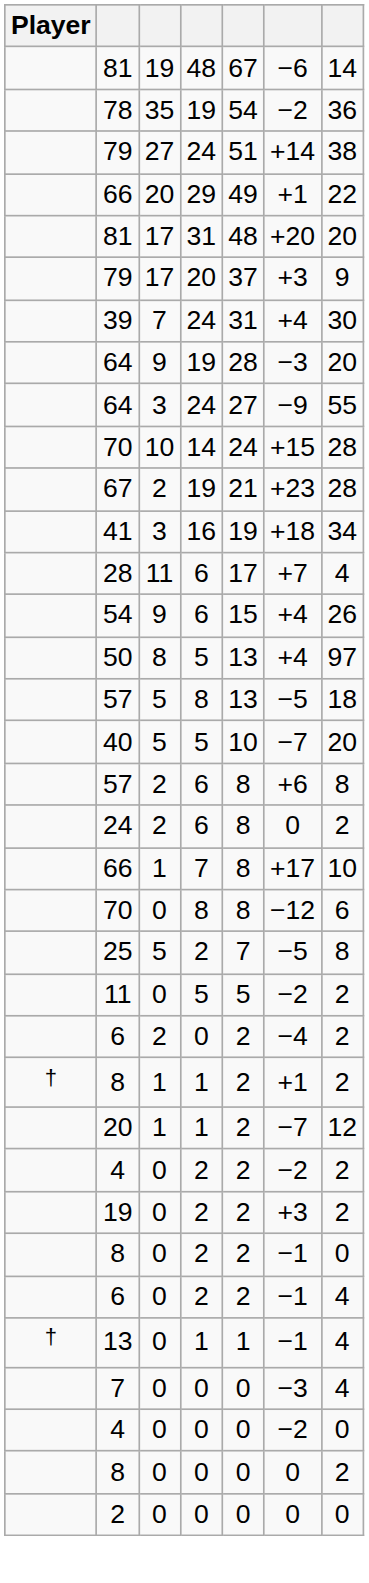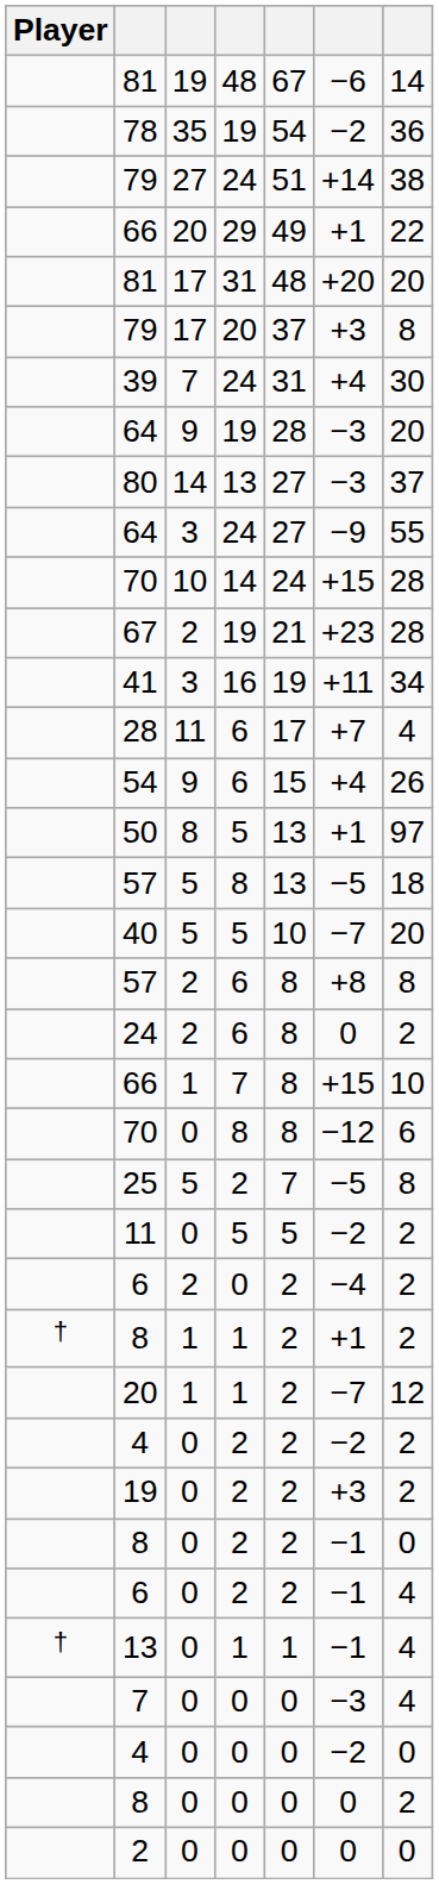 <table class="wikitable sortable" style="text-align:center;">
 <tr>
 <th>Player</th>
 <th></th>
 <th></th>
 <th></th>
 <th></th>
 <th data-sort-type="number"></th>
 <th></th>
 </tr>
 <tr>
 <td></td>
 <td>81</td>
 <td>19</td>
 <td>48</td>
 <td>67</td>
 <td>−6</td>
 <td>14</td>
 </tr>
 <tr>
 <td></td>
 <td>78</td>
 <td>35</td>
 <td>19</td>
 <td>54</td>
 <td>−2</td>
 <td>36</td>
 </tr>
 <tr>
 <td></td>
 <td>79</td>
 <td>27</td>
 <td>24</td>
 <td>51</td>
 <td>+14</td>
 <td>38</td>
 </tr>
 <tr>
 <td></td>
 <td>66</td>
 <td>20</td>
 <td>29</td>
 <td>49</td>
 <td>+1</td>
 <td>22</td>
 </tr>
 <tr>
 <td></td>
 <td>81</td>
 <td>17</td>
 <td>31</td>
 <td>48</td>
 <td>+20</td>
 <td>20</td>
 </tr>
 <tr>
 <td></td>
 <td>79</td>
 <td>17</td>
 <td>20</td>
 <td>37</td>
 <td>+3</td>
-<td>9</td>
+<td>8</td>
 </tr>
 <tr>
 <td></td>
 <td>39</td>
 <td>7</td>
 <td>24</td>
 <td>31</td>
 <td>+4</td>
 <td>30</td>
 </tr>
 <tr>
 <td></td>
 <td>64</td>
 <td>9</td>
 <td>19</td>
 <td>28</td>
 <td>−3</td>
 <td>20</td>
+</tr>
+<tr>
+<td></td>
+<td>80</td>
+<td>14</td>
+<td>13</td>
+<td>27</td>
+<td>−3</td>
+<td>37</td>
 </tr>
 <tr>
 <td></td>
 <td>64</td>
 <td>3</td>
 <td>24</td>
 <td>27</td>
 <td>−9</td>
 <td>55</td>
 </tr>
 <tr>
 <td></td>
 <td>70</td>
 <td>10</td>
 <td>14</td>
 <td>24</td>
 <td>+15</td>
 <td>28</td>
 </tr>
 <tr>
 <td></td>
 <td>67</td>
 <td>2</td>
 <td>19</td>
 <td>21</td>
 <td>+23</td>
 <td>28</td>
 </tr>
 <tr>
 <td></td>
 <td>41</td>
 <td>3</td>
 <td>16</td>
 <td>19</td>
-<td>+18</td>
+<td>+11</td>
 <td>34</td>
 </tr>
 <tr>
 <td></td>
 <td>28</td>
 <td>11</td>
 <td>6</td>
 <td>17</td>
 <td>+7</td>
 <td>4</td>
 </tr>
 <tr>
 <td></td>
 <td>54</td>
 <td>9</td>
 <td>6</td>
 <td>15</td>
 <td>+4</td>
 <td>26</td>
 </tr>
 <tr>
 <td></td>
 <td>50</td>
 <td>8</td>
 <td>5</td>
 <td>13</td>
-<td>+4</td>
+<td>+1</td>
 <td>97</td>
 </tr>
 <tr>
 <td></td>
 <td>57</td>
 <td>5</td>
 <td>8</td>
 <td>13</td>
 <td>−5</td>
 <td>18</td>
 </tr>
 <tr>
 <td></td>
 <td>40</td>
 <td>5</td>
 <td>5</td>
 <td>10</td>
 <td>−7</td>
 <td>20</td>
 </tr>
 <tr>
 <td></td>
 <td>57</td>
 <td>2</td>
 <td>6</td>
 <td>8</td>
-<td>+6</td>
+<td>+8</td>
 <td>8</td>
 </tr>
 <tr>
 <td></td>
 <td>24</td>
 <td>2</td>
 <td>6</td>
 <td>8</td>
 <td>0</td>
 <td>2</td>
 </tr>
 <tr>
 <td></td>
 <td>66</td>
 <td>1</td>
 <td>7</td>
 <td>8</td>
-<td>+17</td>
+<td>+15</td>
 <td>10</td>
 </tr>
 <tr>
 <td></td>
 <td>70</td>
 <td>0</td>
 <td>8</td>
 <td>8</td>
 <td>−12</td>
 <td>6</td>
 </tr>
 <tr>
 <td></td>
 <td>25</td>
 <td>5</td>
 <td>2</td>
 <td>7</td>
 <td>−5</td>
 <td>8</td>
 </tr>
 <tr>
 <td></td>
 <td>11</td>
 <td>0</td>
 <td>5</td>
 <td>5</td>
 <td>−2</td>
 <td>2</td>
 </tr>
 <tr>
 <td></td>
 <td>6</td>
 <td>2</td>
 <td>0</td>
 <td>2</td>
 <td>−4</td>
 <td>2</td>
 </tr>
 <tr>
 <td><sup>†</sup></td>
 <td>8</td>
 <td>1</td>
 <td>1</td>
 <td>2</td>
 <td>+1</td>
 <td>2</td>
 </tr>
 <tr>
 <td></td>
 <td>20</td>
 <td>1</td>
 <td>1</td>
 <td>2</td>
 <td>−7</td>
 <td>12</td>
 </tr>
 <tr>
 <td></td>
 <td>4</td>
 <td>0</td>
 <td>2</td>
 <td>2</td>
 <td>−2</td>
 <td>2</td>
 </tr>
 <tr>
 <td></td>
 <td>19</td>
 <td>0</td>
 <td>2</td>
 <td>2</td>
 <td>+3</td>
 <td>2</td>
 </tr>
 <tr>
 <td></td>
 <td>8</td>
 <td>0</td>
 <td>2</td>
 <td>2</td>
 <td>−1</td>
 <td>0</td>
 </tr>
 <tr>
 <td></td>
 <td>6</td>
 <td>0</td>
 <td>2</td>
 <td>2</td>
 <td>−1</td>
 <td>4</td>
 </tr>
 <tr>
 <td><sup>†</sup></td>
 <td>13</td>
 <td>0</td>
 <td>1</td>
 <td>1</td>
 <td>−1</td>
 <td>4</td>
 </tr>
 <tr>
 <td></td>
 <td>7</td>
 <td>0</td>
 <td>0</td>
 <td>0</td>
 <td>−3</td>
 <td>4</td>
 </tr>
 <tr>
 <td></td>
 <td>4</td>
 <td>0</td>
 <td>0</td>
 <td>0</td>
 <td>−2</td>
 <td>0</td>
 </tr>
 <tr>
 <td></td>
 <td>8</td>
 <td>0</td>
 <td>0</td>
 <td>0</td>
 <td>0</td>
 <td>2</td>
 </tr>
 <tr>
 <td></td>
 <td>2</td>
 <td>0</td>
 <td>0</td>
 <td>0</td>
 <td>0</td>
 <td>0</td>
 </tr>
 </table>
